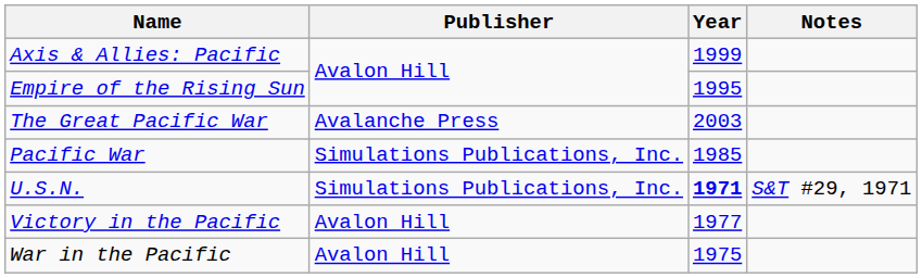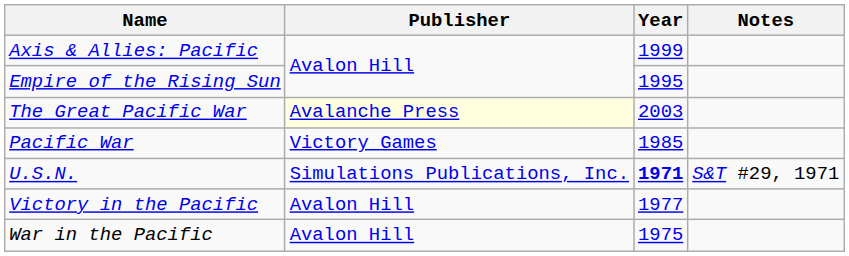 <table class="wikitable">
 <tr>
 <th>Name</th>
 <th>Publisher</th>
 <th>Year</th>
 <th>Notes</th>
 </tr>
 <tr>
 <td><em><a href='#'>Axis & Allies: Pacific</a></em></td>
 <td rowspan="2"><a href='#'>Avalon Hill</a></td>
 <td><a href='#'>1999</a></td>
 <td></td>
 </tr>
 <tr>
 <td><em><a href='#'>Empire of the Rising Sun</a></em></td>
 <td><a href='#'>1995</a></td>
 <td></td>
 </tr>
 <tr>
 <td><em><a href='#'>The Great Pacific War</a></em></td>
-<td><a href='#'>Avalanche Press</a></td>
+<td style="background: lightyellow;"><a href='#'>Avalanche Press</a></td>
 <td><a href='#'>2003</a></td>
 </tr>
 <tr>
 <td><em><a href='#'>Pacific War</a></em></td>
-<td><a href='#'>Simulations Publications, Inc.</a></td>
+<td><a href='#'>Victory Games</a></td>
 <td><a href='#'>1985</a></td>
 <td></td>
 </tr>
 <tr>
 <td><em><a href='#'>U.S.N.</a></em></td>
 <td><a href='#'>Simulations Publications, Inc.</a></td>
 <td><strong><a href='#'>1971</a></strong></td>
 <td><em><a href='#'>S&T</a></em> #29, 1971</td>
 </tr>
 <tr>
 <td><em><a href='#'>Victory in the Pacific</a></em></td>
 <td><a href='#'>Avalon Hill</a></td>
 <td><a href='#'>1977</a></td>
 <td></td>
 </tr>
 <tr>
 <td><em>War in the Pacific</em></td>
 <td><a href='#'>Avalon Hill</a></td>
 <td><a href='#'>1975</a></td>
 <td></td>
 </tr>
 </table>
